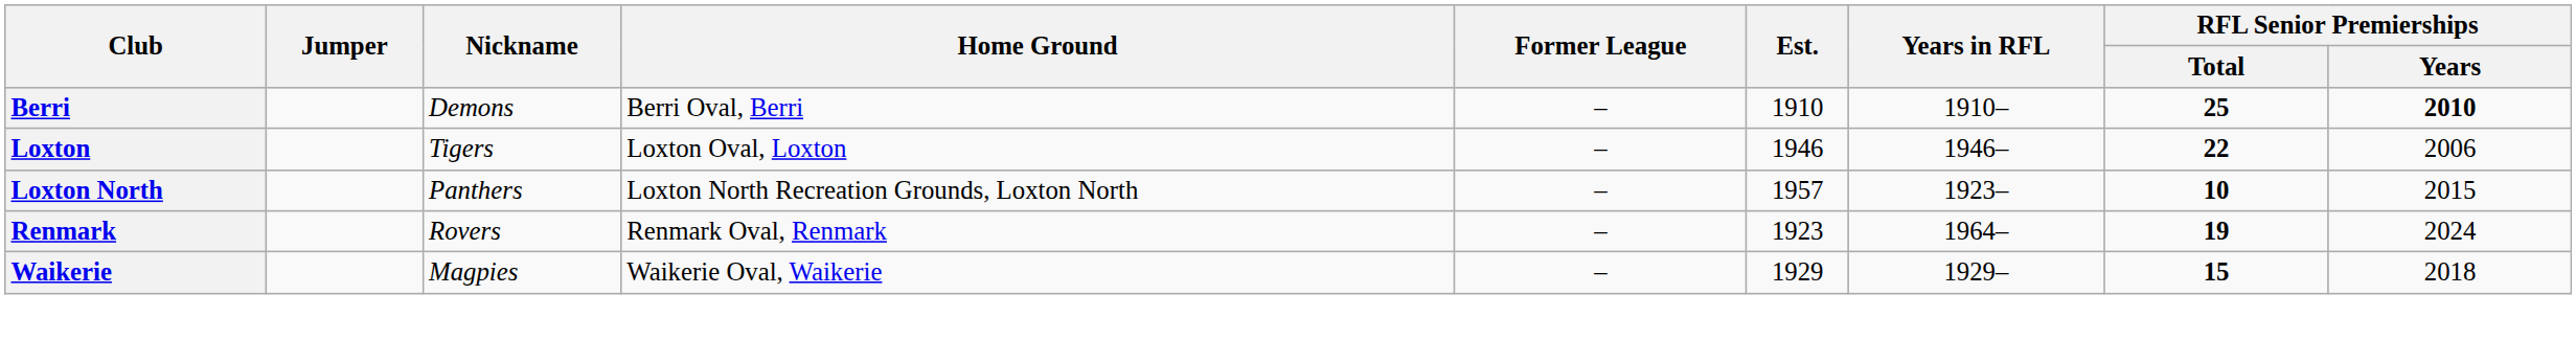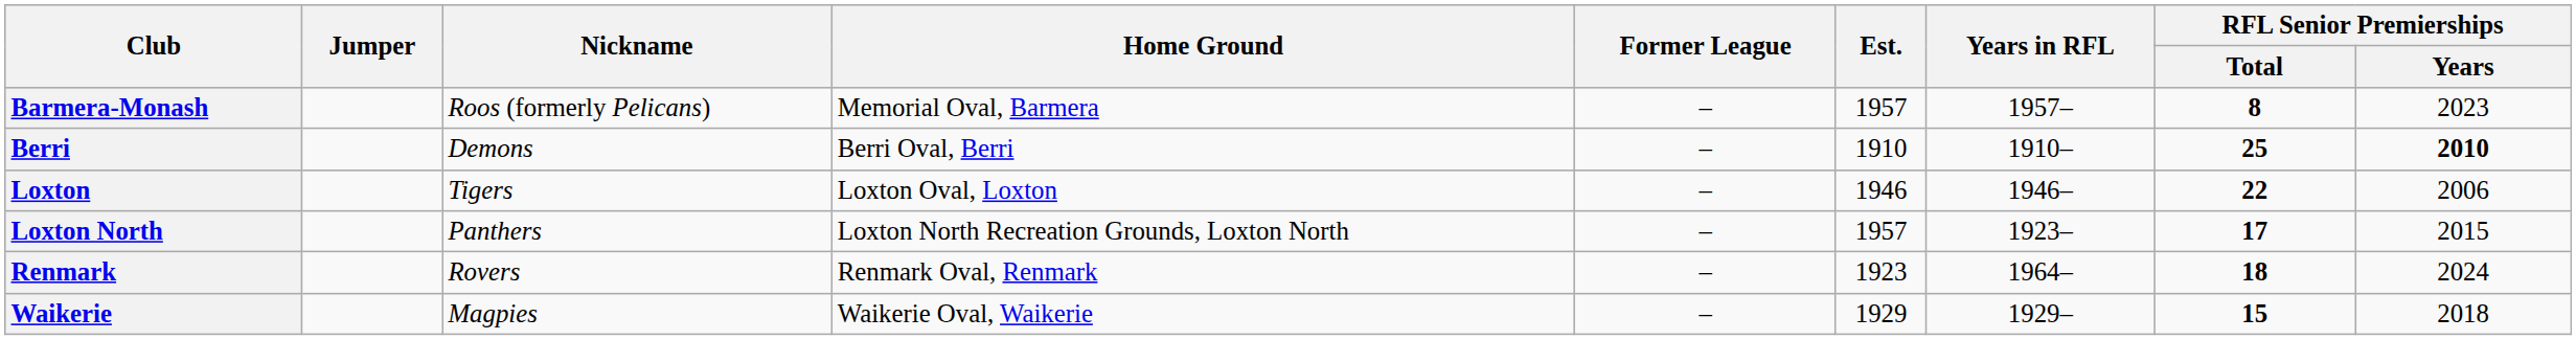 <table class="wikitable sortable mw-collapsible mw-collapsed" style="width:100%">
 <tr>
 <th rowspan="2">Club</th>
 <th rowspan="2">Jumper</th>
 <th rowspan="2">Nickname</th>
 <th rowspan="2">Home Ground</th>
 <th rowspan="2">Former League</th>
 <th rowspan="2">Est.</th>
 <th rowspan="2">Years in RFL</th>
 <th colspan="2">RFL Senior Premierships</th>
 </tr>
 <tr>
 <th>Total</th>
 <th>Years</th>
+</tr>
+<tr>
+<th style=text-align:left><a href='#'>Barmera-Monash</a></th>
+<td></td>
+<td><em>Roos</em> (formerly <em>Pelicans</em>)</td>
+<td>Memorial Oval, <a href='#'>Barmera</a></td>
+<td align="center">–</td>
+<td align="center">1957</td>
+<td align="center">1957–</td>
+<td align="center"><strong>8</strong></td>
+<td align="center">2023</td>
 </tr>
 <tr>
 <th style=text-align:left><a href='#'>Berri</a></th>
 <td></td>
 <td><em>Demons</em></td>
 <td>Berri Oval, <a href='#'>Berri</a></td>
 <td align="center">–</td>
 <td align="center">1910</td>
 <td align="center">1910–</td>
 <td align="center"><strong>25</strong></td>
 <td align="center"><strong>2010</strong></td>
 </tr>
 <tr>
 <th style=text-align:left><a href='#'>Loxton</a></th>
 <td></td>
 <td><em>Tigers</em></td>
 <td>Loxton Oval, <a href='#'>Loxton</a></td>
 <td align="center">–</td>
 <td align="center">1946</td>
 <td align="center">1946–</td>
 <td align="center"><strong>22</strong></td>
 <td align="center">2006</td>
 </tr>
 <tr>
 <th style=text-align:left><a href='#'>Loxton North</a></th>
 <td></td>
 <td><em>Panthers</em></td>
 <td>Loxton North Recreation Grounds, Loxton North</td>
 <td align="center">–</td>
 <td align="center">1957</td>
 <td align="center">1923–</td>
-<td align="center"><strong>10</strong></td>
+<td align="center"><strong>17</strong></td>
 <td align="center">2015</td>
 </tr>
 <tr>
 <th style=text-align:left><a href='#'>Renmark</a></th>
 <td></td>
 <td><em>Rovers</em></td>
 <td>Renmark Oval, <a href='#'>Renmark</a></td>
 <td align="center">–</td>
 <td align="center">1923</td>
 <td align="center">1964–</td>
-<td align="center"><strong>19</strong></td>
+<td align="center"><strong>18</strong></td>
 <td align="center">2024</td>
 </tr>
 <tr>
 <th style=text-align:left><a href='#'>Waikerie</a></th>
 <td></td>
 <td><em>Magpies</em></td>
 <td>Waikerie Oval, <a href='#'>Waikerie</a></td>
 <td align="center">–</td>
 <td align="center">1929</td>
 <td align="center">1929–</td>
 <td align="center"><strong>15</strong></td>
 <td align="center">2018</td>
 </tr>
 </table>
